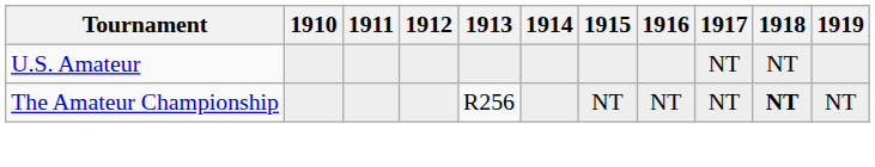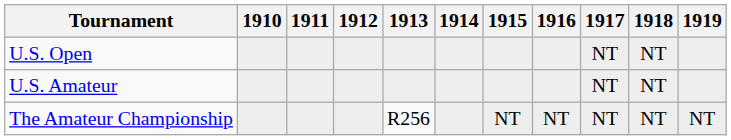 <table class="wikitable" style="font-size:95%;text-align:center;">
 <tr>
 <th>Tournament</th>
 <th>1910</th>
 <th>1911</th>
 <th>1912</th>
 <th>1913</th>
 <th>1914</th>
 <th>1915</th>
 <th>1916</th>
 <th>1917</th>
 <th>1918</th>
 <th>1919</th>
+</tr>
+<tr>
+<td align=left><a href='#'>U.S. Open</a></td>
+<td style="background:#eeeeee;"></td>
+<td style="background:#eeeeee;"></td>
+<td style="background:#eeeeee;"></td>
+<td style="background:#eeeeee;"></td>
+<td style="background:#eeeeee;"></td>
+<td style="background:#eeeeee;"></td>
+<td style="background:#eeeeee;"></td>
+<td style="background:#eeeeee;">NT</td>
+<td style="background:#eeeeee;">NT</td>
+<td style="background:#eeeeee;"></td>
 </tr>
 <tr>
 <td align=left><a href='#'>U.S. Amateur</a></td>
 <td style="background:#eeeeee;"></td>
 <td style="background:#eeeeee;"></td>
 <td style="background:#eeeeee;"></td>
 <td style="background:#eeeeee;"></td>
 <td style="background:#eeeeee;"></td>
 <td style="background:#eeeeee;"></td>
 <td style="background:#eeeeee;"></td>
 <td style="background:#eeeeee;">NT</td>
 <td style="background:#eeeeee;">NT</td>
 <td style="background:#eeeeee;"></td>
 </tr>
 <tr>
 <td align=left><a href='#'>The Amateur Championship</a></td>
 <td style="background:#eeeeee;"></td>
 <td style="background:#eeeeee;"></td>
 <td style="background:#eeeeee;"></td>
 <td>R256</td>
 <td style="background:#eeeeee;"></td>
 <td style="background:#eeeeee;">NT</td>
 <td style="background:#eeeeee;">NT</td>
 <td style="background:#eeeeee;">NT</td>
-<td style="background:#eeeeee;"><strong>NT</strong></td>
+<td style="background:#eeeeee;">NT</td>
 <td style="background:#eeeeee;">NT</td>
 </tr>
 </table>
